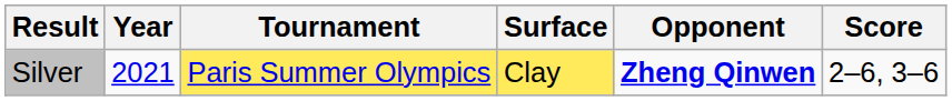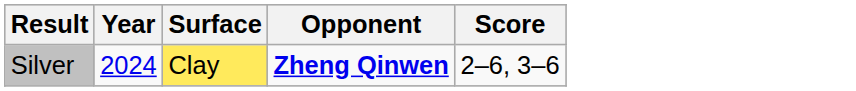 <table class="sortable wikitable">
 <tr>
 <th>Result</th>
 <th>Year</th>
-<th>Tournament</th>
 <th>Surface</th>
 <th>Opponent</th>
 <th class=unsortable>Score</th>
 </tr>
 <tr>
 <td bgcolor=silver>Silver</td>
-<td><a href='#'>2021</a></td>
-<td style=background:#ffea5c><a href='#'>Paris Summer Olympics</a></td>
+<td><a href='#'>2024</a></td>
 <td style=background:#ffea5c>Clay</td>
 <td><strong> <a href='#'>Zheng Qinwen</a></strong></td>
 <td>2–6, 3–6</td>
 </tr>
 </table>
